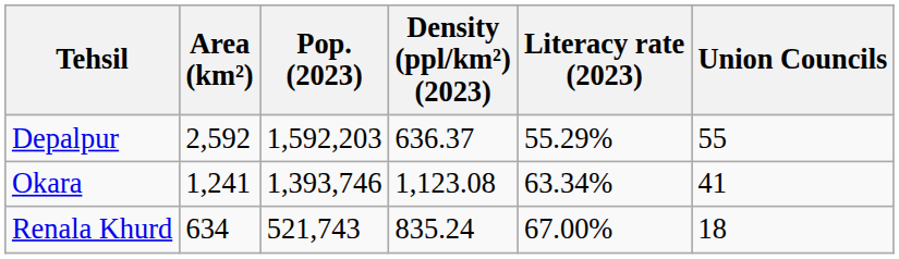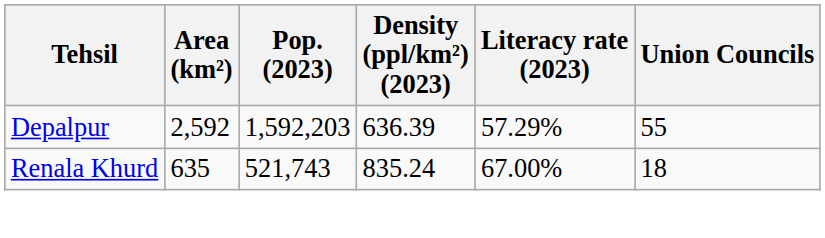 <table class="wikitable sortable static-row-numbers static-row-header-hash">
 <tr>
 <th>Tehsil</th>
 <th>Area<br>(km²)</th>
 <th>Pop.<br>(2023)</th>
 <th>Density<br>(ppl/km²)<br>(2023)</th>
 <th>Literacy rate<br>(2023)</th>
 <th>Union Councils</th>
 </tr>
 <tr>
 <td><a href='#'>Depalpur</a></td>
 <td>2,592</td>
 <td>1,592,203</td>
-<td>636.37</td>
-<td>55.29%</td>
+<td>636.39</td>
+<td>57.29%</td>
 <td>55</td>
 </tr>
 <tr>
-<td><a href='#'>Okara</a></td>
-<td>1,241</td>
-<td>1,393,746</td>
-<td>1,123.08</td>
-<td>63.34%</td>
-<td>41</td>
-</tr>
-<tr>
 <td><a href='#'>Renala Khurd</a></td>
-<td>634</td>
+<td>635</td>
 <td>521,743</td>
 <td>835.24</td>
 <td>67.00%</td>
 <td>18</td>
 </tr>
 </table>
